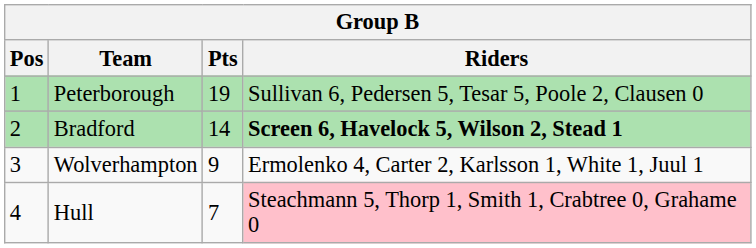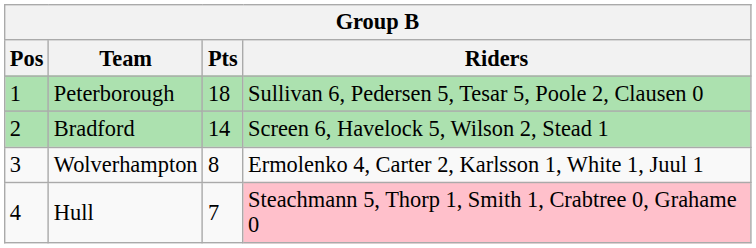 <table class="wikitable">
 <tr>
 <th colspan="4">Group B</th>
 </tr>
 <tr>
 <th width=20>Pos</th>
 <th width=90>Team</th>
 <th width=20>Pts</th>
 <th width=355>Riders</th>
 </tr>
 <tr style="background:#ACE1AF;">
 <td>1</td>
 <td align=left>Peterborough</td>
-<td>19</td>
+<td>18</td>
 <td>Sullivan 6, Pedersen 5, Tesar 5, Poole 2, Clausen 0</td>
 </tr>
 <tr style="background:#ACE1AF;">
 <td>2</td>
 <td align=left>Bradford</td>
 <td>14</td>
-<td><strong>Screen 6, Havelock 5, Wilson 2, Stead 1</strong></td>
+<td>Screen 6, Havelock 5, Wilson 2, Stead 1</td>
 </tr>
 <tr>
 <td>3</td>
 <td align=left>Wolverhampton</td>
-<td>9</td>
+<td>8</td>
 <td>Ermolenko 4, Carter 2, Karlsson 1, White 1, Juul 1</td>
 </tr>
 <tr>
 <td>4</td>
 <td align=left>Hull</td>
 <td>7</td>
 <td style="background: pink;">Steachmann 5, Thorp 1, Smith 1, Crabtree 0, Grahame 0</td>
 </tr>
 </table>
